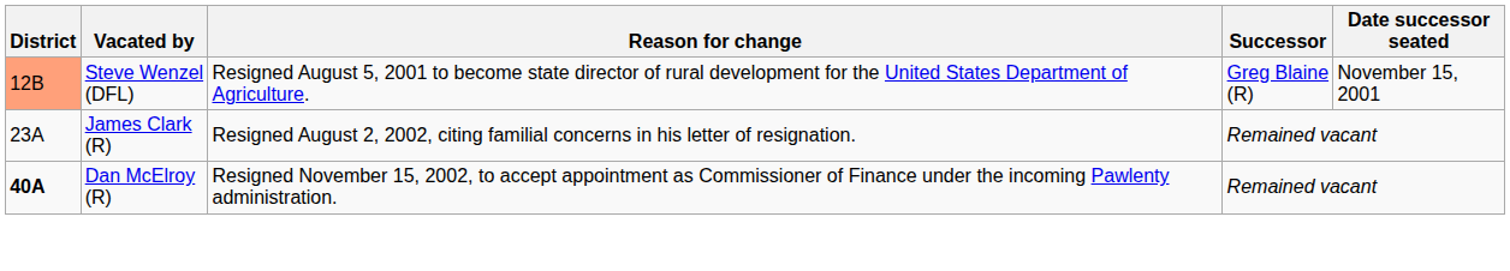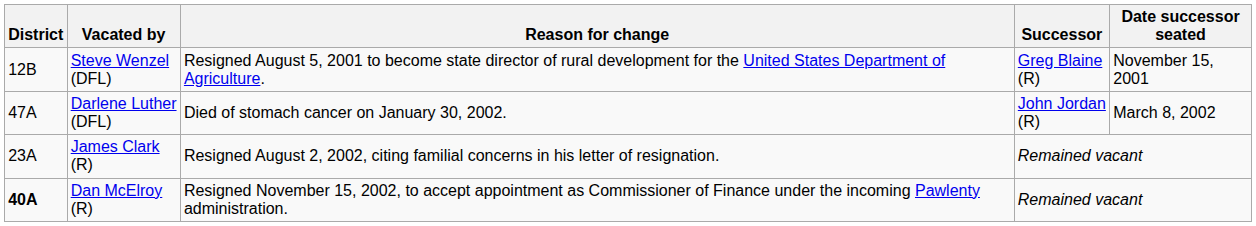 <table class="wikitable sortable">
 <tr style="vertical-align:bottom;">
 <th>District</th>
 <th>Vacated by</th>
 <th>Reason for change</th>
 <th>Successor</th>
 <th>Date successor<br>seated</th>
 </tr>
 <tr>
-<td style="background: lightsalmon;">12B</td>
+<td>12B</td>
 <td nowrap ><a href='#'>Steve Wenzel</a><br>(DFL)</td>
 <td>Resigned August 5, 2001 to become state director of rural development for the <a href='#'>United States Department of Agriculture</a>.</td>
 <td nowrap ><a href='#'>Greg Blaine</a><br>(R)</td>
 <td>November 15, 2001</td>
+</tr>
+<tr>
+<td>47A</td>
+<td nowrap ><a href='#'>Darlene Luther</a><br>(DFL)</td>
+<td>Died of stomach cancer on January 30, 2002.</td>
+<td nowrap ><a href='#'>John Jordan</a><br>(R)</td>
+<td>March 8, 2002</td>
 </tr>
 <tr>
 <td>23A</td>
 <td nowrap ><a href='#'>James Clark</a><br>(R)</td>
 <td>Resigned August 2, 2002, citing familial concerns in his letter of resignation.</td>
 <td colspan="2"><em>Remained vacant</em></td>
 </tr>
 <tr>
 <td><strong>40A</strong></td>
 <td nowrap ><a href='#'>Dan McElroy</a><br>(R)</td>
 <td>Resigned November 15, 2002, to accept appointment as Commissioner of Finance under the incoming <a href='#'>Pawlenty</a> administration.</td>
 <td colspan="2"><em>Remained vacant</em></td>
 </tr>
 </table>
